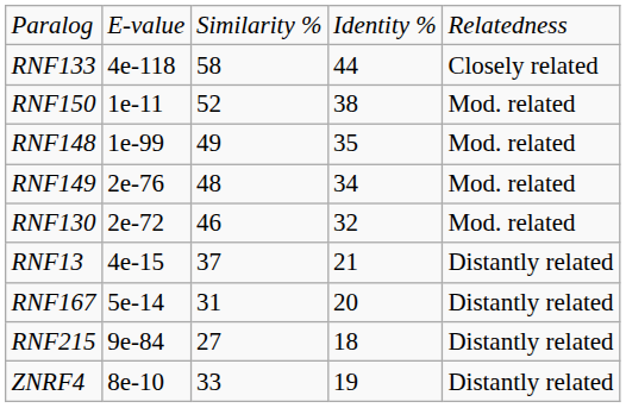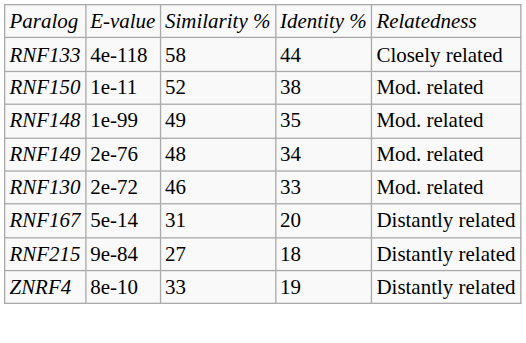 <table class="wikitable">
 <tr>
 <td><em>Paralog</em></td>
 <td><em>E-value</em></td>
 <td><em>Similarity %</em></td>
 <td><em>Identity %</em></td>
 <td><em>Relatedness</em></td>
 </tr>
 <tr>
 <td><em>RNF133</em></td>
 <td>4e-118</td>
 <td>58</td>
 <td>44</td>
 <td>Closely related</td>
 </tr>
 <tr>
 <td><em>RNF150</em></td>
 <td>1e-11</td>
 <td>52</td>
 <td>38</td>
 <td>Mod. related</td>
 </tr>
 <tr>
 <td><em>RNF148</em></td>
 <td>1e-99</td>
 <td>49</td>
 <td>35</td>
 <td>Mod. related</td>
 </tr>
 <tr>
 <td><em>RNF149</em></td>
 <td>2e-76</td>
 <td>48</td>
 <td>34</td>
 <td>Mod. related</td>
 </tr>
 <tr>
 <td><em>RNF130</em></td>
 <td>2e-72</td>
 <td>46</td>
-<td>32</td>
+<td>33</td>
 <td>Mod. related</td>
-</tr>
-<tr>
-<td><em>RNF13</em></td>
-<td>4e-15</td>
-<td>37</td>
-<td>21</td>
-<td>Distantly related</td>
 </tr>
 <tr>
 <td><em>RNF167</em></td>
 <td>5e-14</td>
 <td>31</td>
 <td>20</td>
 <td>Distantly related</td>
 </tr>
 <tr>
 <td><em>RNF215</em></td>
 <td>9e-84</td>
 <td>27</td>
 <td>18</td>
 <td>Distantly related</td>
 </tr>
 <tr>
 <td><em>ZNRF4</em></td>
 <td>8e-10</td>
 <td>33</td>
 <td>19</td>
 <td>Distantly related</td>
 </tr>
 </table>
